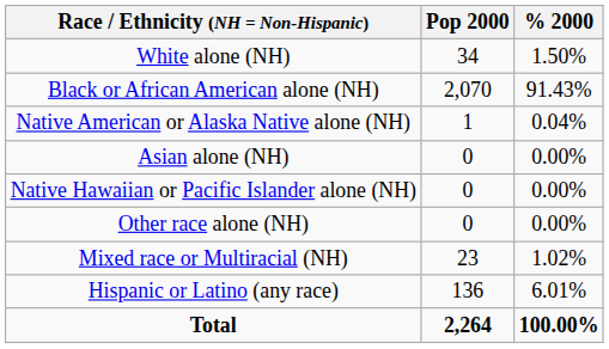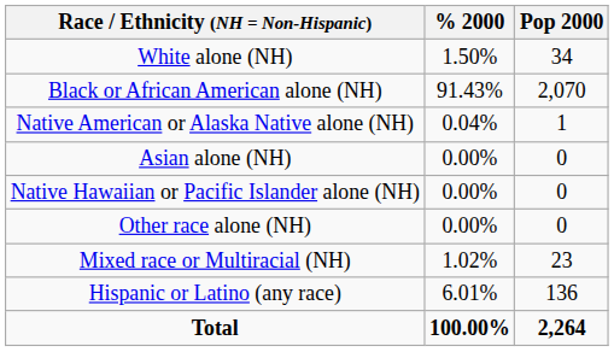 <table class="wikitable" style="text-align:center;">
 <tr>
 <th>Race / Ethnicity <small>(<em>NH = Non-Hispanic</em>)</small></th>
+<th>% 2000</th>
 <th>Pop 2000</th>
-<th>% 2000</th>
 </tr>
 <tr>
 <td><a href='#'>White</a> alone (NH)</td>
+<td>1.50%</td>
 <td>34</td>
-<td>1.50%</td>
 </tr>
 <tr>
 <td><a href='#'>Black or African American</a> alone (NH)</td>
+<td>91.43%</td>
 <td>2,070</td>
-<td>91.43%</td>
 </tr>
 <tr>
 <td><a href='#'>Native American</a> or <a href='#'>Alaska Native</a> alone (NH)</td>
+<td>0.04%</td>
 <td>1</td>
-<td>0.04%</td>
 </tr>
 <tr>
 <td><a href='#'>Asian</a> alone (NH)</td>
+<td>0.00%</td>
 <td>0</td>
-<td>0.00%</td>
 </tr>
 <tr>
 <td><a href='#'>Native Hawaiian</a> or <a href='#'>Pacific Islander</a> alone (NH)</td>
+<td>0.00%</td>
 <td>0</td>
-<td>0.00%</td>
 </tr>
 <tr>
 <td><a href='#'>Other race</a> alone (NH)</td>
+<td>0.00%</td>
 <td>0</td>
-<td>0.00%</td>
 </tr>
 <tr>
 <td><a href='#'>Mixed race or Multiracial</a> (NH)</td>
+<td>1.02%</td>
 <td>23</td>
-<td>1.02%</td>
 </tr>
 <tr>
 <td><a href='#'>Hispanic or Latino</a> (any race)</td>
+<td>6.01%</td>
 <td>136</td>
-<td>6.01%</td>
 </tr>
 <tr>
 <td><strong>Total</strong></td>
+<td><strong>100.00%</strong></td>
 <td><strong>2,264</strong></td>
-<td><strong>100.00%</strong></td>
 </tr>
 </table>
